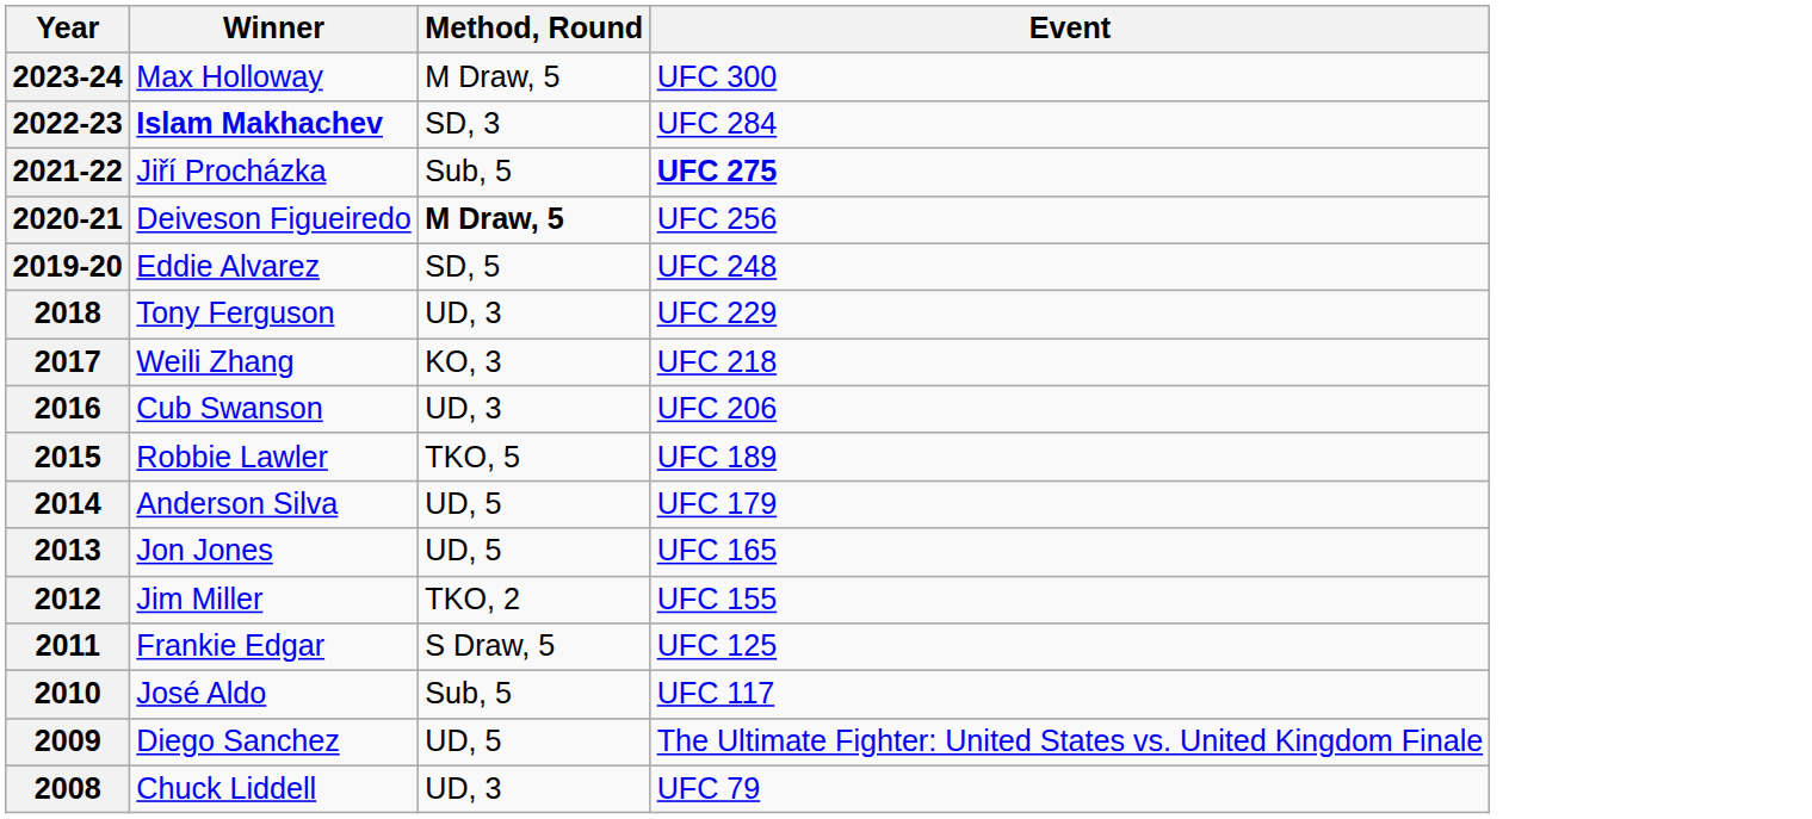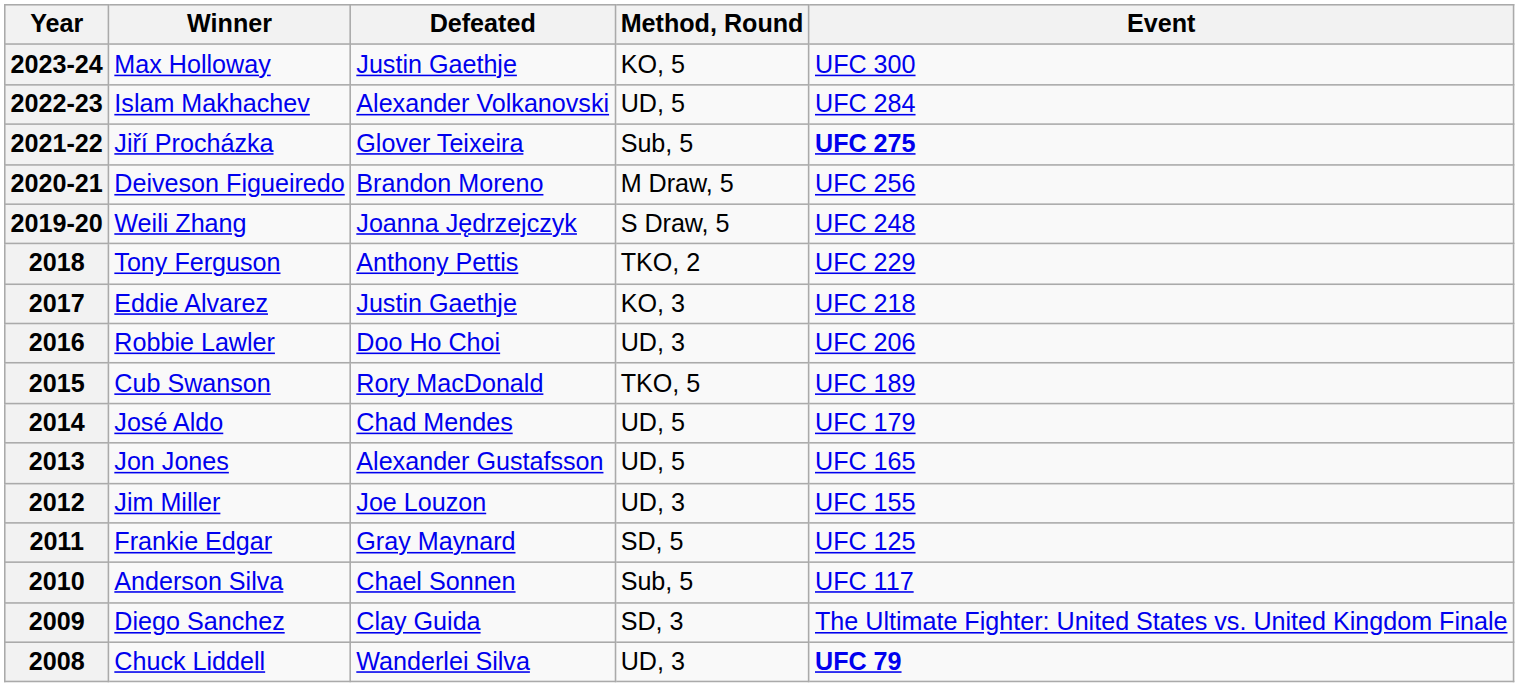 <table class="wikitable">
 <tr>
 <th>Year</th>
 <th>Winner</th>
+<th>Defeated</th>
 <th>Method, Round</th>
 <th>Event</th>
 </tr>
 <tr>
 <th>2023-24</th>
 <td> <a href='#'>Max Holloway</a></td>
-<td>M Draw, 5</td>
+<td> <a href='#'>Justin Gaethje</a></td>
+<td>KO, 5</td>
 <td><a href='#'>UFC 300</a></td>
 </tr>
 <tr>
 <th>2022-23</th>
-<td><strong> <a href='#'>Islam Makhachev</a></strong></td>
-<td>SD, 3</td>
+<td> <a href='#'>Islam Makhachev</a></td>
+<td> <a href='#'>Alexander Volkanovski</a></td>
+<td>UD, 5</td>
 <td><a href='#'>UFC 284</a></td>
 </tr>
 <tr>
 <th>2021-22</th>
 <td> <a href='#'>Jiří Procházka</a></td>
+<td> <a href='#'>Glover Teixeira</a></td>
 <td>Sub, 5</td>
 <td><strong><a href='#'>UFC 275</a></strong></td>
 </tr>
 <tr>
 <th>2020-21</th>
 <td> <a href='#'>Deiveson Figueiredo</a></td>
-<td><strong>M Draw, 5</strong></td>
+<td> <a href='#'>Brandon Moreno</a></td>
+<td>M Draw, 5</td>
 <td><a href='#'>UFC 256</a></td>
 </tr>
 <tr>
 <th>2019-20</th>
-<td> <a href='#'>Eddie Alvarez</a></td>
-<td>SD, 5</td>
+<td> <a href='#'>Weili Zhang</a></td>
+<td> <a href='#'>Joanna Jędrzejczyk</a></td>
+<td>S Draw, 5</td>
 <td><a href='#'>UFC 248</a></td>
 </tr>
 <tr>
 <th>2018</th>
 <td> <a href='#'>Tony Ferguson</a></td>
-<td>UD, 3</td>
+<td> <a href='#'>Anthony Pettis</a></td>
+<td>TKO, 2</td>
 <td><a href='#'>UFC 229</a></td>
 </tr>
 <tr>
 <th>2017</th>
-<td> <a href='#'>Weili Zhang</a></td>
+<td> <a href='#'>Eddie Alvarez</a></td>
+<td> <a href='#'>Justin Gaethje</a></td>
 <td>KO, 3</td>
 <td><a href='#'>UFC 218</a></td>
 </tr>
 <tr>
 <th>2016</th>
-<td> <a href='#'>Cub Swanson</a></td>
+<td> <a href='#'>Robbie Lawler</a></td>
+<td> <a href='#'>Doo Ho Choi</a></td>
 <td>UD, 3</td>
 <td><a href='#'>UFC 206</a></td>
 </tr>
 <tr>
 <th>2015</th>
-<td> <a href='#'>Robbie Lawler</a></td>
+<td> <a href='#'>Cub Swanson</a></td>
+<td> <a href='#'>Rory MacDonald</a></td>
 <td>TKO, 5</td>
 <td><a href='#'>UFC 189</a></td>
 </tr>
 <tr>
 <th>2014</th>
-<td> <a href='#'>Anderson Silva</a></td>
+<td> <a href='#'>José Aldo</a></td>
+<td> <a href='#'>Chad Mendes</a></td>
 <td>UD, 5</td>
 <td><a href='#'>UFC 179</a></td>
 </tr>
 <tr>
 <th>2013</th>
 <td> <a href='#'>Jon Jones</a></td>
+<td> <a href='#'>Alexander Gustafsson</a></td>
 <td>UD, 5</td>
 <td><a href='#'>UFC 165</a></td>
 </tr>
 <tr>
 <th>2012</th>
 <td> <a href='#'>Jim Miller</a></td>
-<td>TKO, 2</td>
+<td> <a href='#'>Joe Louzon</a></td>
+<td>UD, 3</td>
 <td><a href='#'>UFC 155</a></td>
 </tr>
 <tr>
 <th>2011</th>
 <td> <a href='#'>Frankie Edgar</a></td>
-<td>S Draw, 5</td>
+<td> <a href='#'>Gray Maynard</a></td>
+<td>SD, 5</td>
 <td><a href='#'>UFC 125</a></td>
 </tr>
 <tr>
 <th>2010</th>
-<td> <a href='#'>José Aldo</a></td>
+<td> <a href='#'>Anderson Silva</a></td>
+<td> <a href='#'>Chael Sonnen</a></td>
 <td>Sub, 5</td>
 <td><a href='#'>UFC 117</a></td>
 </tr>
 <tr>
 <th>2009</th>
 <td> <a href='#'>Diego Sanchez</a></td>
-<td>UD, 5</td>
+<td> <a href='#'>Clay Guida</a></td>
+<td>SD, 3</td>
 <td><a href='#'>The Ultimate Fighter: United States vs. United Kingdom Finale</a></td>
 </tr>
 <tr>
 <th>2008</th>
 <td> <a href='#'>Chuck Liddell</a></td>
+<td> <a href='#'>Wanderlei Silva</a></td>
 <td>UD, 3</td>
-<td><a href='#'>UFC 79</a></td>
+<td><strong><a href='#'>UFC 79</a></strong></td>
 </tr>
 </table>
